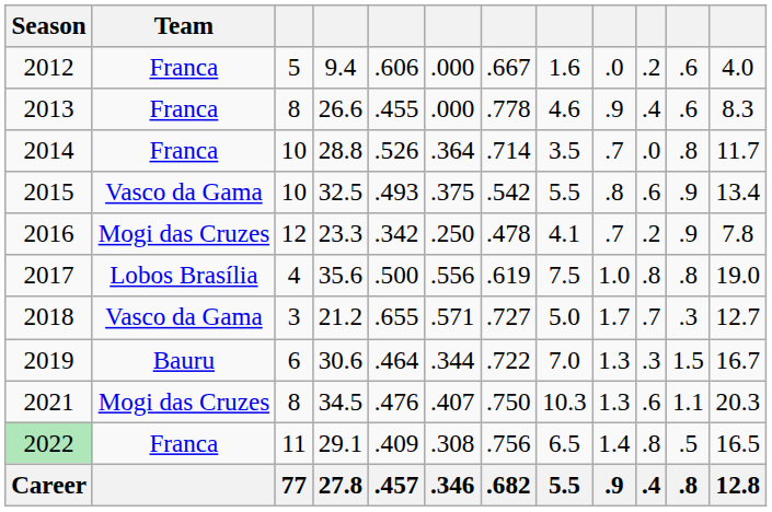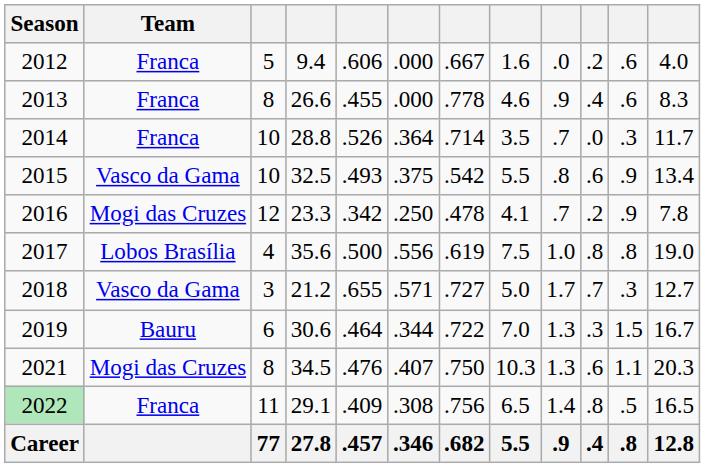 <table class="wikitable sortable" style="font-size:95%; text-align:center;">
 <tr>
 <th>Season</th>
 <th>Team</th>
 <th></th>
 <th></th>
 <th></th>
 <th></th>
 <th></th>
 <th></th>
 <th></th>
 <th></th>
 <th></th>
 <th></th>
 </tr>
 <tr>
 <td>2012</td>
 <td><a href='#'>Franca</a></td>
 <td>5</td>
 <td>9.4</td>
 <td>.606</td>
 <td>.000</td>
 <td>.667</td>
 <td>1.6</td>
 <td>.0</td>
 <td>.2</td>
 <td>.6</td>
 <td>4.0</td>
 </tr>
 <tr>
 <td>2013</td>
 <td><a href='#'>Franca</a></td>
 <td>8</td>
 <td>26.6</td>
 <td>.455</td>
 <td>.000</td>
 <td>.778</td>
 <td>4.6</td>
 <td>.9</td>
 <td>.4</td>
 <td>.6</td>
 <td>8.3</td>
 </tr>
 <tr>
 <td>2014</td>
 <td><a href='#'>Franca</a></td>
 <td>10</td>
 <td>28.8</td>
 <td>.526</td>
 <td>.364</td>
 <td>.714</td>
 <td>3.5</td>
 <td>.7</td>
 <td>.0</td>
-<td>.8</td>
+<td>.3</td>
 <td>11.7</td>
 </tr>
 <tr>
 <td>2015</td>
 <td><a href='#'>Vasco da Gama</a></td>
 <td>10</td>
 <td>32.5</td>
 <td>.493</td>
 <td>.375</td>
 <td>.542</td>
 <td>5.5</td>
 <td>.8</td>
 <td>.6</td>
 <td>.9</td>
 <td>13.4</td>
 </tr>
 <tr>
 <td>2016</td>
 <td><a href='#'>Mogi das Cruzes</a></td>
 <td>12</td>
 <td>23.3</td>
 <td>.342</td>
 <td>.250</td>
 <td>.478</td>
 <td>4.1</td>
 <td>.7</td>
 <td>.2</td>
 <td>.9</td>
 <td>7.8</td>
 </tr>
 <tr>
 <td>2017</td>
 <td><a href='#'>Lobos Brasília</a></td>
 <td>4</td>
 <td>35.6</td>
 <td>.500</td>
 <td>.556</td>
 <td>.619</td>
 <td>7.5</td>
 <td>1.0</td>
 <td>.8</td>
 <td>.8</td>
 <td>19.0</td>
 </tr>
 <tr>
 <td>2018</td>
 <td><a href='#'>Vasco da Gama</a></td>
 <td>3</td>
 <td>21.2</td>
 <td>.655</td>
 <td>.571</td>
 <td>.727</td>
 <td>5.0</td>
 <td>1.7</td>
 <td>.7</td>
 <td>.3</td>
 <td>12.7</td>
 </tr>
 <tr>
 <td>2019</td>
 <td><a href='#'>Bauru</a></td>
 <td>6</td>
 <td>30.6</td>
 <td>.464</td>
 <td>.344</td>
 <td>.722</td>
 <td>7.0</td>
 <td>1.3</td>
 <td>.3</td>
 <td>1.5</td>
 <td>16.7</td>
 </tr>
 <tr>
 <td>2021</td>
 <td><a href='#'>Mogi das Cruzes</a></td>
 <td>8</td>
 <td>34.5</td>
 <td>.476</td>
 <td>.407</td>
 <td>.750</td>
 <td>10.3</td>
 <td>1.3</td>
 <td>.6</td>
 <td>1.1</td>
 <td>20.3</td>
 </tr>
 <tr>
 <td style="text-align:center;background:#afe6ba;">2022</td>
 <td><a href='#'>Franca</a></td>
 <td>11</td>
 <td>29.1</td>
 <td>.409</td>
 <td>.308</td>
 <td>.756</td>
 <td>6.5</td>
 <td>1.4</td>
 <td>.8</td>
 <td>.5</td>
 <td>16.5</td>
 </tr>
 <tr>
 <th><strong>Career</strong></th>
 <th></th>
 <th>77</th>
 <th>27.8</th>
 <th>.457</th>
 <th>.346</th>
 <th>.682</th>
 <th>5.5</th>
 <th>.9</th>
 <th>.4</th>
 <th>.8</th>
 <th>12.8</th>
 </tr>
 </table>
